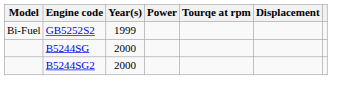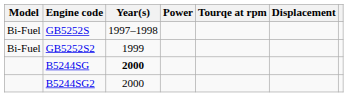 <table class="wikitable collapsible sortable">
 <tr>
 <th>Model</th>
 <th>Engine code</th>
 <th>Year(s)</th>
 <th>Power</th>
 <th>Tourqe at rpm</th>
 <th>Displacement</th>
 <th></th>
+</tr>
+<tr>
+<td>Bi-Fuel</td>
+<td><a href='#'>GB5252S</a></td>
+<td>1997–1998</td>
+<td></td>
+<td></td>
+<td></td>
+<td></td>
 </tr>
 <tr>
 <td>Bi-Fuel</td>
 <td><a href='#'>GB5252S2</a></td>
 <td style=text-align:center>1999</td>
 <td></td>
 <td></td>
 <td></td>
 <td></td>
 </tr>
 <tr>
 <td></td>
 <td><a href='#'>B5244SG</a></td>
-<td style=text-align:center>2000</td>
+<td style=text-align:center><strong>2000</strong></td>
 <td></td>
 <td></td>
 <td></td>
 <td></td>
 </tr>
 <tr>
 <td></td>
 <td><a href='#'>B5244SG2</a></td>
 <td style=text-align:center>2000</td>
 <td></td>
 <td></td>
 <td></td>
 <td></td>
 </tr>
 </table>
